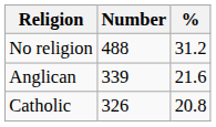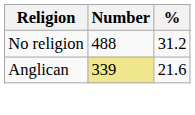 <table class="wikitable">
 <tr>
 <th>Religion</th>
 <th>Number</th>
 <th>%</th>
 </tr>
 <tr>
 <td>No religion</td>
 <td>488</td>
 <td>31.2</td>
 </tr>
 <tr>
 <td>Anglican</td>
-<td>339</td>
+<td style="background: khaki;">339</td>
 <td>21.6</td>
 </tr>
-<tr>
-<td>Catholic</td>
-<td>326</td>
-<td>20.8</td>
-</tr>
 </table>
